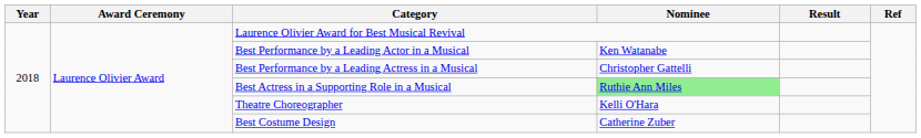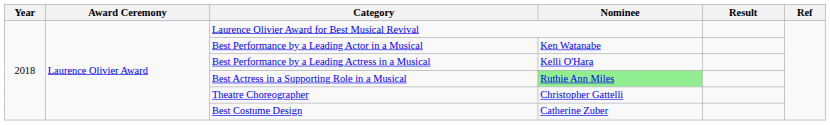 <table class="wikitable" style="width: 100%;">
 <tr>
 <th width="5%">Year</th>
 <th width="20%">Award Ceremony</th>
 <th width="40%">Category</th>
 <th width="20%">Nominee</th>
 <th width="10%">Result</th>
 <th width="5%">Ref</th>
 </tr>
 <tr>
 <td rowspan="6" align="center">2018</td>
 <td rowspan="6"><a href='#'>Laurence Olivier Award</a></td>
 <td colspan="2"><a href='#'>Laurence Olivier Award for Best Musical Revival</a></td>
 <td></td>
 <td rowspan="6" align="center"></td>
 </tr>
 <tr>
 <td><a href='#'>Best Performance by a Leading Actor in a Musical</a></td>
 <td><a href='#'>Ken Watanabe</a></td>
 <td></td>
 </tr>
 <tr>
 <td><a href='#'>Best Performance by a Leading Actress in a Musical</a></td>
-<td><a href='#'>Christopher Gattelli</a></td>
+<td><a href='#'>Kelli O'Hara</a></td>
 <td></td>
 </tr>
 <tr>
 <td><a href='#'>Best Actress in a Supporting Role in a Musical</a></td>
 <td style="background: lightgreen;"><a href='#'>Ruthie Ann Miles</a></td>
 <td></td>
 </tr>
 <tr>
 <td><a href='#'>Theatre Choreographer</a></td>
-<td><a href='#'>Kelli O'Hara</a></td>
+<td><a href='#'>Christopher Gattelli</a></td>
 <td></td>
 </tr>
 <tr>
 <td><a href='#'>Best Costume Design</a></td>
 <td><a href='#'>Catherine Zuber</a></td>
 <td></td>
 </tr>
 </table>
